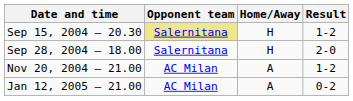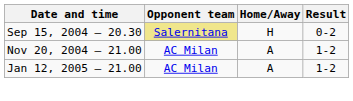 <table class="wikitable">
 <tr>
 <th>Date and time</th>
 <th>Opponent team</th>
 <th>Home/Away</th>
 <th>Result</th>
 </tr>
 <tr>
 <td style="text-align: center">Sep 15, 2004 – 20.30</td>
 <td style="background: khaki; text-align: center"><a href='#'>Salernitana</a></td>
 <td style="text-align: center">H</td>
-<td style="text-align: center">1-2</td>
-</tr>
-<tr>
-<td style="text-align: center">Sep 28, 2004 – 18.00</td>
-<td style="text-align: center"><a href='#'>Salernitana</a></td>
-<td style="text-align: center">H</td>
-<td style="text-align: center">2-0</td>
+<td style="text-align: center">0-2</td>
 </tr>
 <tr>
 <td style="text-align: center">Nov 20, 2004 – 21.00</td>
 <td style="text-align: center"><a href='#'>AC Milan</a></td>
 <td style="text-align: center">A</td>
 <td style="text-align: center">1-2</td>
 </tr>
 <tr>
 <td style="text-align: center">Jan 12, 2005 – 21.00</td>
 <td style="text-align: center"><a href='#'>AC Milan</a></td>
 <td style="text-align: center">A</td>
-<td style="text-align: center">0-2</td>
+<td style="text-align: center">1-2</td>
 </tr>
 </table>
